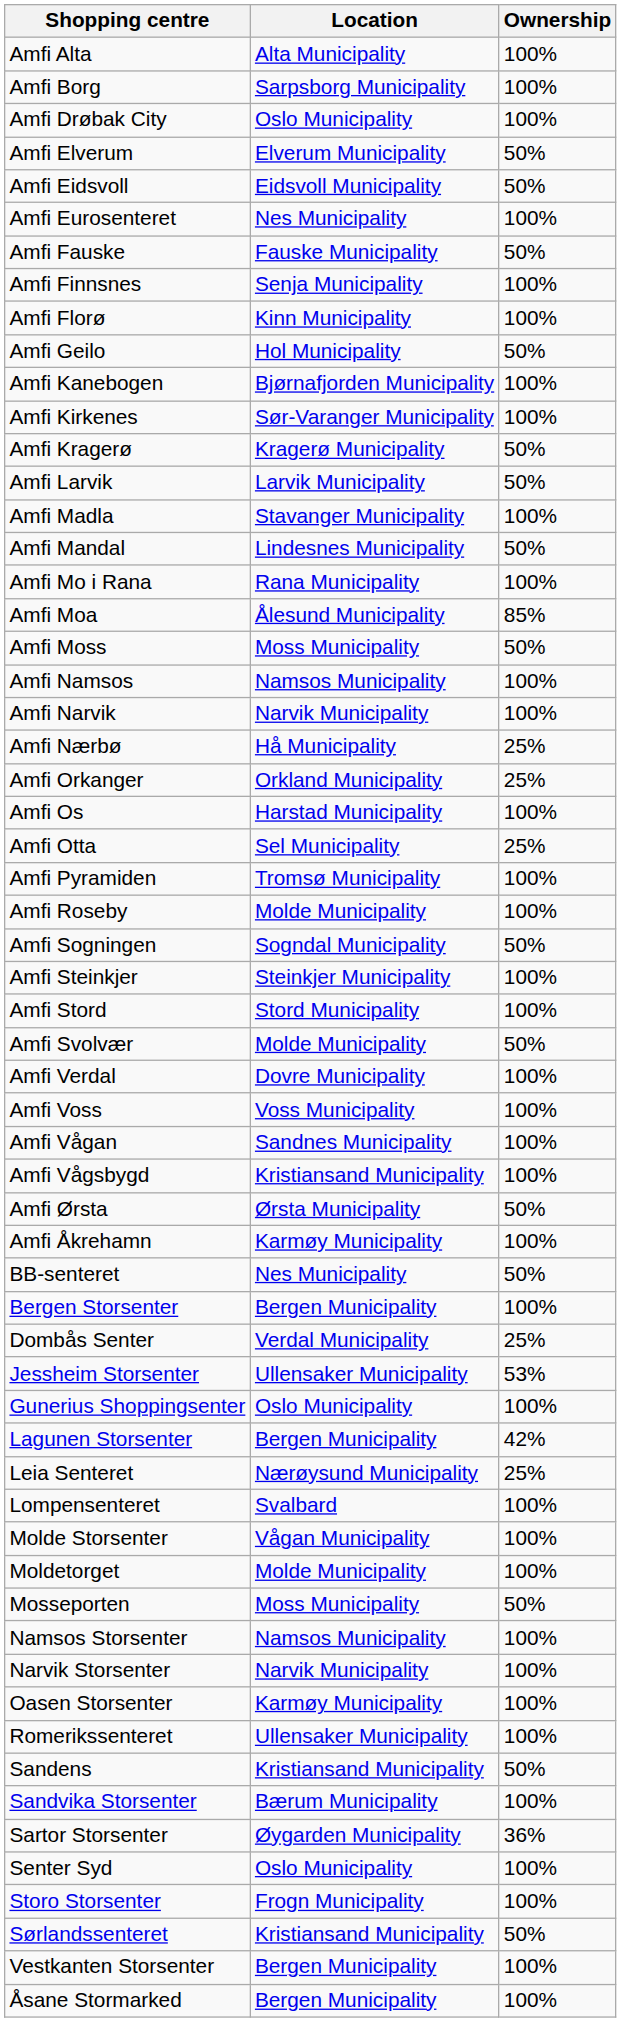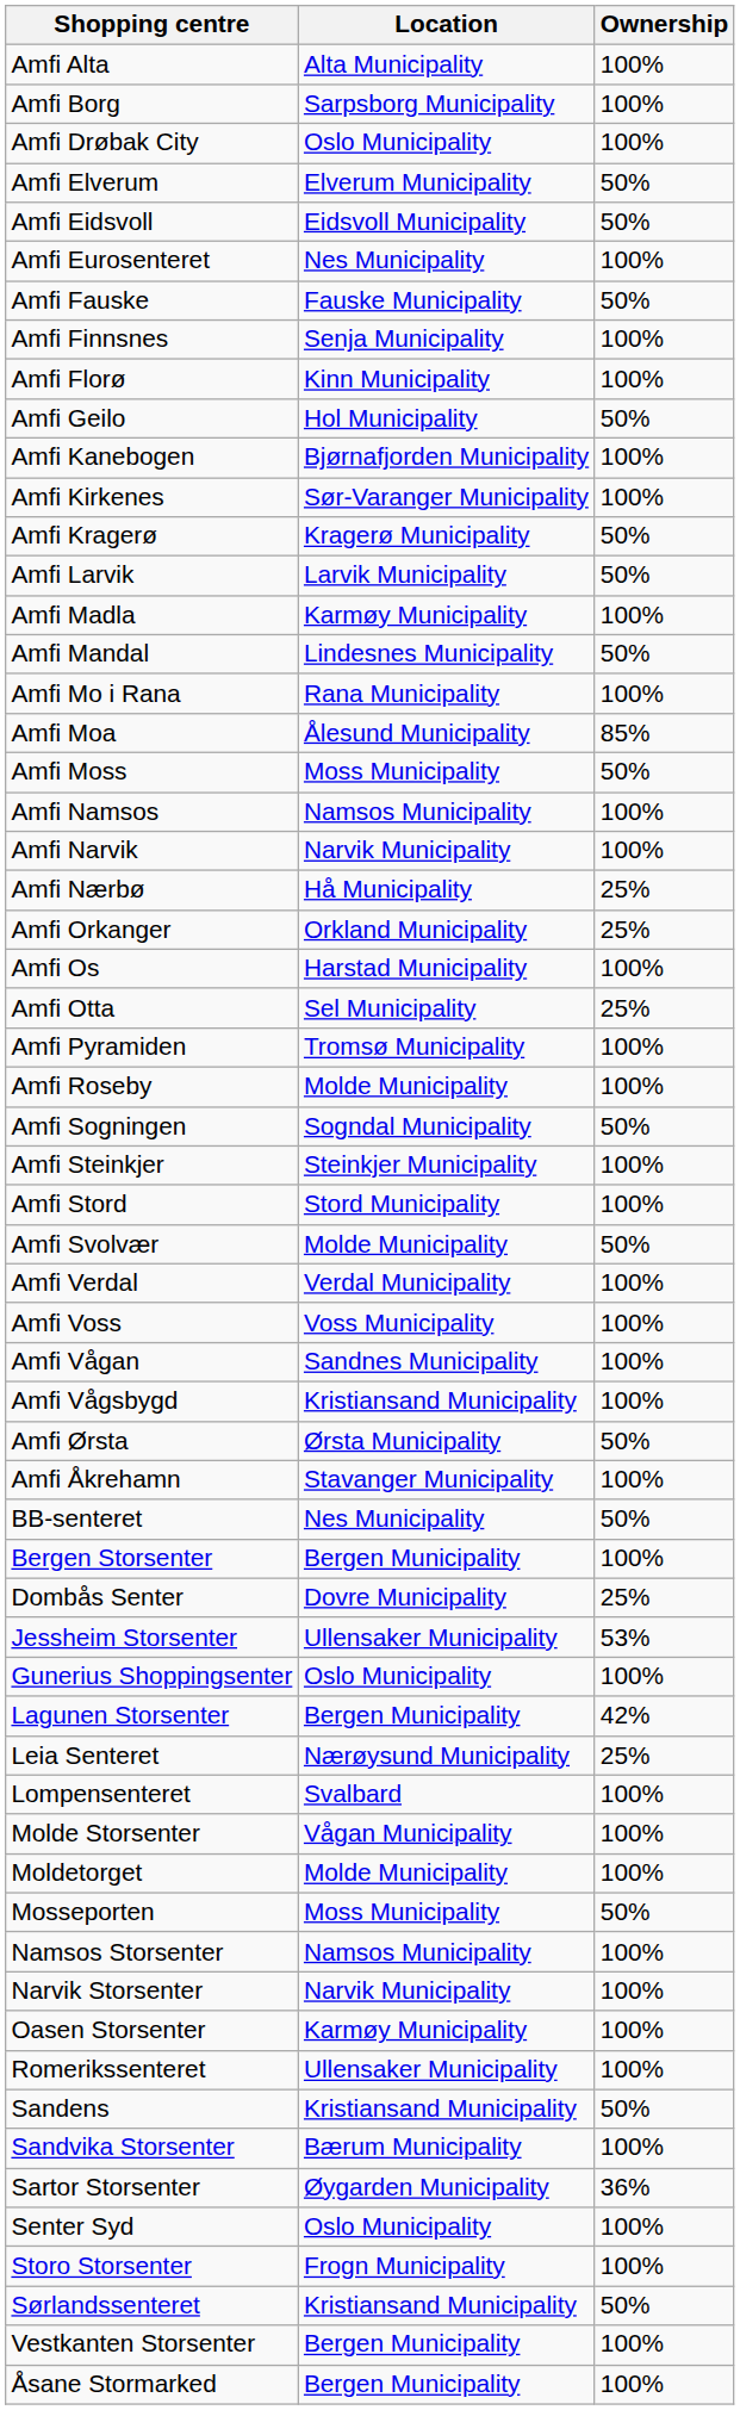 <table class="wikitable sortable">
 <tr>
 <th>Shopping centre</th>
 <th>Location</th>
 <th>Ownership</th>
 </tr>
 <tr>
 <td>Amfi Alta</td>
 <td><a href='#'>Alta Municipality</a></td>
 <td>100%</td>
 </tr>
 <tr>
 <td>Amfi Borg</td>
 <td><a href='#'>Sarpsborg Municipality</a></td>
 <td>100%</td>
 </tr>
 <tr>
 <td>Amfi Drøbak City</td>
 <td><a href='#'>Oslo Municipality</a></td>
 <td>100%</td>
 </tr>
 <tr>
 <td>Amfi Elverum</td>
 <td><a href='#'>Elverum Municipality</a></td>
 <td>50%</td>
 </tr>
 <tr>
 <td>Amfi Eidsvoll</td>
 <td><a href='#'>Eidsvoll Municipality</a></td>
 <td>50%</td>
 </tr>
 <tr>
 <td>Amfi Eurosenteret</td>
 <td><a href='#'>Nes Municipality</a></td>
 <td>100%</td>
 </tr>
 <tr>
 <td>Amfi Fauske</td>
 <td><a href='#'>Fauske Municipality</a></td>
 <td>50%</td>
 </tr>
 <tr>
 <td>Amfi Finnsnes</td>
 <td><a href='#'>Senja Municipality</a></td>
 <td>100%</td>
 </tr>
 <tr>
 <td>Amfi Florø</td>
 <td><a href='#'>Kinn Municipality</a></td>
 <td>100%</td>
 </tr>
 <tr>
 <td>Amfi Geilo</td>
 <td><a href='#'>Hol Municipality</a></td>
 <td>50%</td>
 </tr>
 <tr>
 <td>Amfi Kanebogen</td>
 <td><a href='#'>Bjørnafjorden Municipality</a></td>
 <td>100%</td>
 </tr>
 <tr>
 <td>Amfi Kirkenes</td>
 <td><a href='#'>Sør-Varanger Municipality</a></td>
 <td>100%</td>
 </tr>
 <tr>
 <td>Amfi Kragerø</td>
 <td><a href='#'>Kragerø Municipality</a></td>
 <td>50%</td>
 </tr>
 <tr>
 <td>Amfi Larvik</td>
 <td><a href='#'>Larvik Municipality</a></td>
 <td>50%</td>
 </tr>
 <tr>
 <td>Amfi Madla</td>
-<td><a href='#'>Stavanger Municipality</a></td>
+<td><a href='#'>Karmøy Municipality</a></td>
 <td>100%</td>
 </tr>
 <tr>
 <td>Amfi Mandal</td>
 <td><a href='#'>Lindesnes Municipality</a></td>
 <td>50%</td>
 </tr>
 <tr>
 <td>Amfi Mo i Rana</td>
 <td><a href='#'>Rana Municipality</a></td>
 <td>100%</td>
 </tr>
 <tr>
 <td>Amfi Moa</td>
 <td><a href='#'>Ålesund Municipality</a></td>
 <td>85%</td>
 </tr>
 <tr>
 <td>Amfi Moss</td>
 <td><a href='#'>Moss Municipality</a></td>
 <td>50%</td>
 </tr>
 <tr>
 <td>Amfi Namsos</td>
 <td><a href='#'>Namsos Municipality</a></td>
 <td>100%</td>
 </tr>
 <tr>
 <td>Amfi Narvik</td>
 <td><a href='#'>Narvik Municipality</a></td>
 <td>100%</td>
 </tr>
 <tr>
 <td>Amfi Nærbø</td>
 <td><a href='#'>Hå Municipality</a></td>
 <td>25%</td>
 </tr>
 <tr>
 <td>Amfi Orkanger</td>
 <td><a href='#'>Orkland Municipality</a></td>
 <td>25%</td>
 </tr>
 <tr>
 <td>Amfi Os</td>
 <td><a href='#'>Harstad Municipality</a></td>
 <td>100%</td>
 </tr>
 <tr>
 <td>Amfi Otta</td>
 <td><a href='#'>Sel Municipality</a></td>
 <td>25%</td>
 </tr>
 <tr>
 <td>Amfi Pyramiden</td>
 <td><a href='#'>Tromsø Municipality</a></td>
 <td>100%</td>
 </tr>
 <tr>
 <td>Amfi Roseby</td>
 <td><a href='#'>Molde Municipality</a></td>
 <td>100%</td>
 </tr>
 <tr>
 <td>Amfi Sogningen</td>
 <td><a href='#'>Sogndal Municipality</a></td>
 <td>50%</td>
 </tr>
 <tr>
 <td>Amfi Steinkjer</td>
 <td><a href='#'>Steinkjer Municipality</a></td>
 <td>100%</td>
 </tr>
 <tr>
 <td>Amfi Stord</td>
 <td><a href='#'>Stord Municipality</a></td>
 <td>100%</td>
 </tr>
 <tr>
 <td>Amfi Svolvær</td>
 <td><a href='#'>Molde Municipality</a></td>
 <td>50%</td>
 </tr>
 <tr>
 <td>Amfi Verdal</td>
-<td><a href='#'>Dovre Municipality</a></td>
+<td><a href='#'>Verdal Municipality</a></td>
 <td>100%</td>
 </tr>
 <tr>
 <td>Amfi Voss</td>
 <td><a href='#'>Voss Municipality</a></td>
 <td>100%</td>
 </tr>
 <tr>
 <td>Amfi Vågan</td>
 <td><a href='#'>Sandnes Municipality</a></td>
 <td>100%</td>
 </tr>
 <tr>
 <td>Amfi Vågsbygd</td>
 <td><a href='#'>Kristiansand Municipality</a></td>
 <td>100%</td>
 </tr>
 <tr>
 <td>Amfi Ørsta</td>
 <td><a href='#'>Ørsta Municipality</a></td>
 <td>50%</td>
 </tr>
 <tr>
 <td>Amfi Åkrehamn</td>
-<td><a href='#'>Karmøy Municipality</a></td>
+<td><a href='#'>Stavanger Municipality</a></td>
 <td>100%</td>
 </tr>
 <tr>
 <td>BB-senteret</td>
 <td><a href='#'>Nes Municipality</a></td>
 <td>50%</td>
 </tr>
 <tr>
 <td><a href='#'>Bergen Storsenter</a></td>
 <td><a href='#'>Bergen Municipality</a></td>
 <td>100%</td>
 </tr>
 <tr>
 <td>Dombås Senter</td>
-<td><a href='#'>Verdal Municipality</a></td>
+<td><a href='#'>Dovre Municipality</a></td>
 <td>25%</td>
 </tr>
 <tr>
 <td><a href='#'>Jessheim Storsenter</a></td>
 <td><a href='#'>Ullensaker Municipality</a></td>
 <td>53%</td>
 </tr>
 <tr>
 <td><a href='#'>Gunerius Shoppingsenter</a></td>
 <td><a href='#'>Oslo Municipality</a></td>
 <td>100%</td>
 </tr>
 <tr>
 <td><a href='#'>Lagunen Storsenter</a></td>
 <td><a href='#'>Bergen Municipality</a></td>
 <td>42%</td>
 </tr>
 <tr>
 <td>Leia Senteret</td>
 <td><a href='#'>Nærøysund Municipality</a></td>
 <td>25%</td>
 </tr>
 <tr>
 <td>Lompensenteret</td>
 <td><a href='#'>Svalbard</a></td>
 <td>100%</td>
 </tr>
 <tr>
 <td>Molde Storsenter</td>
 <td><a href='#'>Vågan Municipality</a></td>
 <td>100%</td>
 </tr>
 <tr>
 <td>Moldetorget</td>
 <td><a href='#'>Molde Municipality</a></td>
 <td>100%</td>
 </tr>
 <tr>
 <td>Mosseporten</td>
 <td><a href='#'>Moss Municipality</a></td>
 <td>50%</td>
 </tr>
 <tr>
 <td>Namsos Storsenter</td>
 <td><a href='#'>Namsos Municipality</a></td>
 <td>100%</td>
 </tr>
 <tr>
 <td>Narvik Storsenter</td>
 <td><a href='#'>Narvik Municipality</a></td>
 <td>100%</td>
 </tr>
 <tr>
 <td>Oasen Storsenter</td>
 <td><a href='#'>Karmøy Municipality</a></td>
 <td>100%</td>
 </tr>
 <tr>
 <td>Romerikssenteret</td>
 <td><a href='#'>Ullensaker Municipality</a></td>
 <td>100%</td>
 </tr>
 <tr>
 <td>Sandens</td>
 <td><a href='#'>Kristiansand Municipality</a></td>
 <td>50%</td>
 </tr>
 <tr>
 <td><a href='#'>Sandvika Storsenter</a></td>
 <td><a href='#'>Bærum Municipality</a></td>
 <td>100%</td>
 </tr>
 <tr>
 <td>Sartor Storsenter</td>
 <td><a href='#'>Øygarden Municipality</a></td>
 <td>36%</td>
 </tr>
 <tr>
 <td>Senter Syd</td>
 <td><a href='#'>Oslo Municipality</a></td>
 <td>100%</td>
 </tr>
 <tr>
 <td><a href='#'>Storo Storsenter</a></td>
 <td><a href='#'>Frogn Municipality</a></td>
 <td>100%</td>
 </tr>
 <tr>
 <td><a href='#'>Sørlandssenteret</a></td>
 <td><a href='#'>Kristiansand Municipality</a></td>
 <td>50%</td>
 </tr>
 <tr>
 <td>Vestkanten Storsenter</td>
 <td><a href='#'>Bergen Municipality</a></td>
 <td>100%</td>
 </tr>
 <tr>
 <td>Åsane Stormarked</td>
 <td><a href='#'>Bergen Municipality</a></td>
 <td>100%</td>
 </tr>
 </table>
